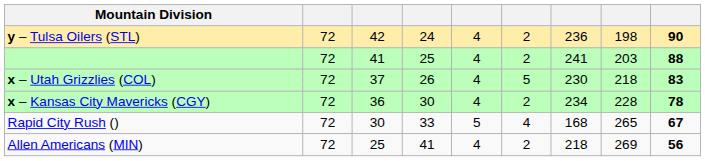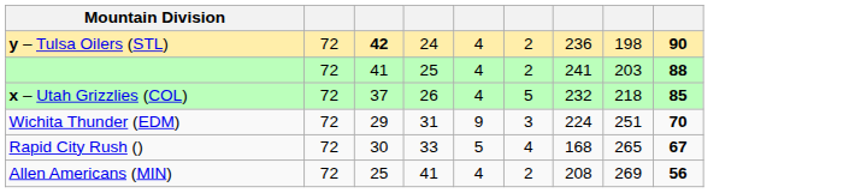 <table class="wikitable sortable" style="text-align:center">
 <tr>
 <th style="width:30%;" class="unsortable">Mountain Division</th>
 <th style="width:5%;"></th>
 <th style="width:5%;"></th>
 <th style="width:5%;"></th>
 <th style="width:5%;"></th>
 <th style="width:5%;"></th>
 <th style="width:5%;"></th>
 <th style="width:5%;"></th>
 <th style="width:5%;"></th>
 </tr>
 <tr bgcolor=#ffeeaa>
 <td align=left><strong>y</strong> – <a href='#'>Tulsa Oilers</a> (<a href='#'>STL</a>)</td>
 <td>72</td>
-<td>42</td>
+<td><strong>42</strong></td>
 <td>24</td>
 <td>4</td>
 <td>2</td>
 <td>236</td>
 <td>198</td>
 <td><strong>90</strong></td>
 </tr>
 <tr bgcolor=#bbffbb>
 <td align=left></td>
 <td>72</td>
 <td>41</td>
 <td>25</td>
 <td>4</td>
 <td>2</td>
 <td>241</td>
 <td>203</td>
 <td><strong>88</strong></td>
 </tr>
 <tr bgcolor=#bbffbb>
 <td align=left><strong>x</strong> – <a href='#'>Utah Grizzlies</a> (<a href='#'>COL</a>)</td>
 <td>72</td>
 <td>37</td>
 <td>26</td>
 <td>4</td>
 <td>5</td>
-<td>230</td>
+<td>232</td>
 <td>218</td>
-<td><strong>83</strong></td>
+<td><strong>85</strong></td>
 </tr>
-<tr bgcolor=#bbffbb>
-<td align=left><strong>x</strong> – <a href='#'>Kansas City Mavericks</a> (<a href='#'>CGY</a>)</td>
+<tr bgcolor=>
+<td align=left><a href='#'>Wichita Thunder</a> (<a href='#'>EDM</a>)</td>
 <td>72</td>
-<td>36</td>
-<td>30</td>
-<td>4</td>
-<td>2</td>
-<td>234</td>
-<td>228</td>
-<td><strong>78</strong></td>
+<td>29</td>
+<td>31</td>
+<td>9</td>
+<td>3</td>
+<td>224</td>
+<td>251</td>
+<td><strong>70</strong></td>
 </tr>
 <tr bgcolor=>
 <td align=left><a href='#'>Rapid City Rush</a> ()</td>
 <td>72</td>
 <td>30</td>
 <td>33</td>
 <td>5</td>
 <td>4</td>
 <td>168</td>
 <td>265</td>
 <td><strong>67</strong></td>
 </tr>
 <tr bgcolor=>
 <td align=left><a href='#'>Allen Americans</a> (<a href='#'>MIN</a>)</td>
 <td>72</td>
 <td>25</td>
 <td>41</td>
 <td>4</td>
 <td>2</td>
-<td>218</td>
+<td>208</td>
 <td>269</td>
 <td><strong>56</strong></td>
 </tr>
 </table>
